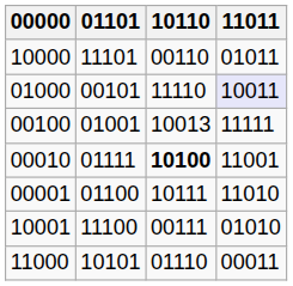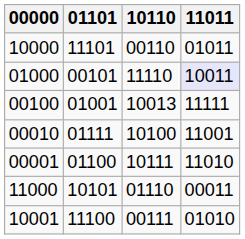 <table class="wikitable">
 <tr>
 <th>00000</th>
 <th>01101</th>
 <th>10110</th>
 <th>11011</th>
 </tr>
 <tr>
 <td>10000</td>
 <td>11101</td>
 <td>00110</td>
 <td>01011</td>
 </tr>
 <tr>
 <td>01000</td>
 <td>00101</td>
 <td>11110</td>
 <td style="background: lavender;">10011</td>
 </tr>
 <tr>
 <td>00100</td>
 <td>01001</td>
 <td>10013</td>
 <td>11111</td>
 </tr>
 <tr>
 <td>00010</td>
 <td>01111</td>
-<td><strong>10100</strong></td>
+<td>10100</td>
 <td>11001</td>
 </tr>
 <tr>
 <td>00001</td>
 <td>01100</td>
 <td>10111</td>
 <td>11010</td>
 </tr>
 <tr>
+<td>11000</td>
+<td>10101</td>
+<td>01110</td>
+<td>00011</td>
+</tr>
+<tr>
 <td>10001</td>
 <td>11100</td>
 <td>00111</td>
 <td>01010</td>
 </tr>
-<tr>
-<td>11000</td>
-<td>10101</td>
-<td>01110</td>
-<td>00011</td>
-</tr>
 </table>
